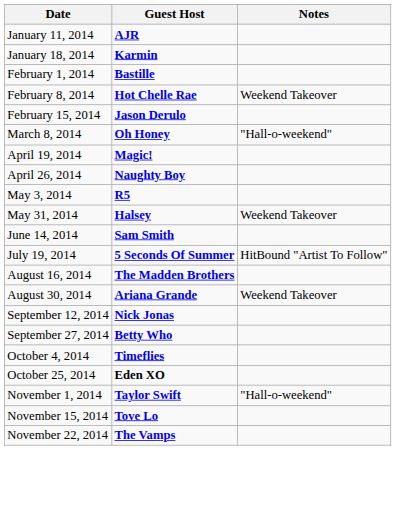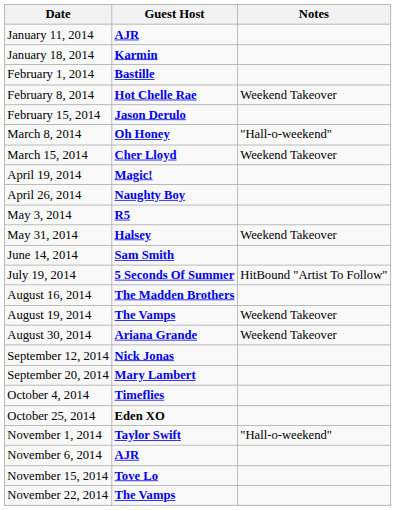 <table class="wikitable">
 <tr>
 <th>Date</th>
 <th>Guest Host</th>
 <th>Notes</th>
 </tr>
 <tr>
 <td>January 11, 2014</td>
 <td><strong><a href='#'>AJR</a></strong></td>
 <td></td>
 </tr>
 <tr>
 <td>January 18, 2014</td>
 <td><strong><a href='#'>Karmin</a></strong></td>
 <td></td>
 </tr>
 <tr>
 <td>February 1, 2014</td>
 <td><strong><a href='#'>Bastille</a></strong></td>
 <td></td>
 </tr>
 <tr>
 <td>February 8, 2014</td>
 <td><strong><a href='#'>Hot Chelle Rae</a></strong></td>
 <td>Weekend Takeover</td>
 </tr>
 <tr>
 <td>February 15, 2014</td>
 <td><strong><a href='#'>Jason Derulo</a></strong></td>
 <td></td>
 </tr>
 <tr>
 <td>March 8, 2014</td>
 <td><a href='#'><strong>Oh Honey</strong></a></td>
 <td>"Hall-o-weekend"</td>
 </tr>
 <tr>
+<td>March 15, 2014</td>
+<td><strong><a href='#'>Cher Lloyd</a></strong></td>
+<td>Weekend Takeover</td>
+</tr>
+<tr>
 <td>April 19, 2014</td>
 <td><strong><a href='#'>Magic!</a></strong></td>
 <td></td>
 </tr>
 <tr>
 <td>April 26, 2014</td>
 <td><strong><a href='#'>Naughty Boy</a></strong></td>
 <td></td>
 </tr>
 <tr>
 <td>May 3, 2014</td>
 <td><strong><a href='#'>R5</a></strong></td>
 <td></td>
 </tr>
 <tr>
 <td>May 31, 2014</td>
 <td><strong><a href='#'>Halsey</a></strong></td>
 <td>Weekend Takeover</td>
 </tr>
 <tr>
 <td>June 14, 2014</td>
 <td><strong><a href='#'>Sam Smith</a></strong></td>
 <td></td>
 </tr>
 <tr>
 <td>July 19, 2014</td>
 <td><strong><a href='#'>5 Seconds Of Summer</a></strong></td>
 <td>HitBound "Artist To Follow"</td>
 </tr>
 <tr>
 <td>August 16, 2014</td>
 <td><strong><a href='#'>The Madden Brothers</a></strong></td>
 <td></td>
 </tr>
 <tr>
+<td>August 19, 2014</td>
+<td><strong><a href='#'>The Vamps</a></strong></td>
+<td>Weekend Takeover</td>
+</tr>
+<tr>
 <td>August 30, 2014</td>
 <td><strong><a href='#'>Ariana Grande</a></strong></td>
 <td>Weekend Takeover</td>
 </tr>
 <tr>
 <td>September 12, 2014</td>
 <td><strong><a href='#'>Nick Jonas</a></strong></td>
 <td></td>
 </tr>
 <tr>
-<td>September 27, 2014</td>
-<td><strong><a href='#'>Betty Who</a></strong></td>
+<td>September 20, 2014</td>
+<td><strong><a href='#'>Mary Lambert</a></strong></td>
 <td></td>
 </tr>
 <tr>
 <td>October 4, 2014</td>
 <td><strong><a href='#'>Timeflies</a></strong></td>
 <td></td>
 </tr>
 <tr>
 <td>October 25, 2014</td>
 <td><strong>Eden XO</strong></td>
 <td></td>
 </tr>
 <tr>
 <td>November 1, 2014</td>
 <td><strong><a href='#'>Taylor Swift</a></strong></td>
 <td>"Hall-o-weekend"</td>
 </tr>
 <tr>
+<td>November 6, 2014</td>
+<td><strong><a href='#'>AJR</a></strong></td>
+<td></td>
+</tr>
+<tr>
 <td>November 15, 2014</td>
 <td><strong><a href='#'>Tove Lo</a></strong></td>
 <td></td>
 </tr>
 <tr>
 <td>November 22, 2014</td>
 <td><a href='#'><strong>The Vamps</strong></a></td>
 <td></td>
 </tr>
 </table>
